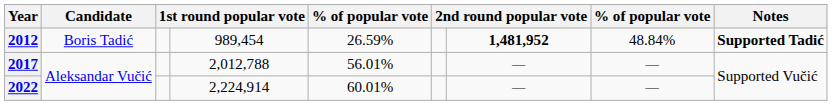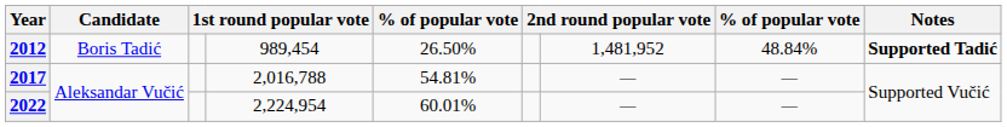 <table class="wikitable" style="text-align:center">
 <tr>
 <th>Year</th>
 <th>Candidate</th>
 <th colspan="2">1st round popular vote</th>
 <th>% of popular vote</th>
 <th colspan="2">2nd round popular vote</th>
 <th>% of popular vote</th>
 <th>Notes</th>
 </tr>
 <tr>
 <th><a href='#'>2012</a></th>
 <td><a href='#'>Boris Tadić</a></td>
 <td></td>
 <td>989,454</td>
-<td>26.59%</td>
+<td>26.50%</td>
 <td></td>
-<td><strong>1,481,952</strong></td>
+<td>1,481,952</td>
 <td>48.84%</td>
 <td style="text-align: left"><strong>Supported Tadić</strong></td>
 </tr>
 <tr>
 <th><a href='#'>2017</a></th>
 <td rowspan="2"><a href='#'>Aleksandar Vučić</a></td>
 <td></td>
-<td>2,012,788</td>
-<td>56.01%</td>
+<td>2,016,788</td>
+<td>54.81%</td>
 <td></td>
 <td><em>—</em></td>
 <td><em>—</em></td>
 <td rowspan="2" style="text-align: left">Supported Vučić</td>
 </tr>
 <tr>
 <th><a href='#'>2022</a></th>
 <td></td>
-<td>2,224,914</td>
+<td>2,224,954</td>
 <td>60.01%</td>
 <td></td>
 <td><em>—</em></td>
 <td><em>—</em></td>
 </tr>
 </table>
